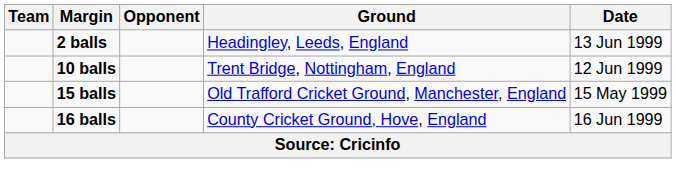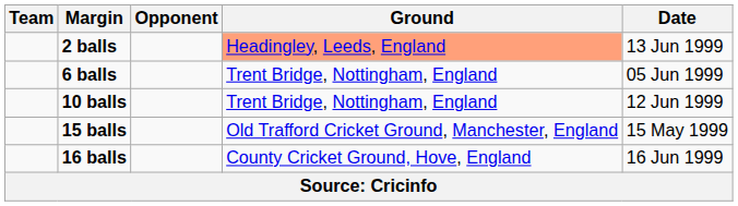 <table class="wikitable sortable">
 <tr>
 <th>Team</th>
 <th>Margin</th>
 <th>Opponent</th>
 <th>Ground</th>
 <th>Date</th>
 </tr>
 <tr>
 <td></td>
 <td><strong>2 balls</strong></td>
 <td></td>
-<td><a href='#'>Headingley</a>, <a href='#'>Leeds</a>, <a href='#'>England</a></td>
+<td style="background: lightsalmon;"><a href='#'>Headingley</a>, <a href='#'>Leeds</a>, <a href='#'>England</a></td>
 <td>13 Jun 1999</td>
+</tr>
+<tr>
+<td></td>
+<td><strong>6 balls</strong></td>
+<td></td>
+<td><a href='#'>Trent Bridge</a>, <a href='#'>Nottingham</a>, <a href='#'>England</a></td>
+<td>05 Jun 1999</td>
 </tr>
 <tr>
 <td></td>
 <td><strong>10 balls</strong></td>
 <td></td>
 <td><a href='#'>Trent Bridge</a>, <a href='#'>Nottingham</a>, <a href='#'>England</a></td>
 <td>12 Jun 1999</td>
 </tr>
 <tr>
 <td></td>
 <td><strong>15 balls</strong></td>
 <td></td>
 <td><a href='#'>Old Trafford Cricket Ground</a>, <a href='#'>Manchester</a>, <a href='#'>England</a></td>
 <td>15 May 1999</td>
 </tr>
 <tr>
 <td></td>
 <td><strong>16 balls</strong></td>
 <td></td>
 <td><a href='#'>County Cricket Ground, Hove</a>, <a href='#'>England</a></td>
 <td>16 Jun 1999</td>
 </tr>
 <tr>
 <th colspan="5">Source: Cricinfo</th>
 </tr>
 </table>
